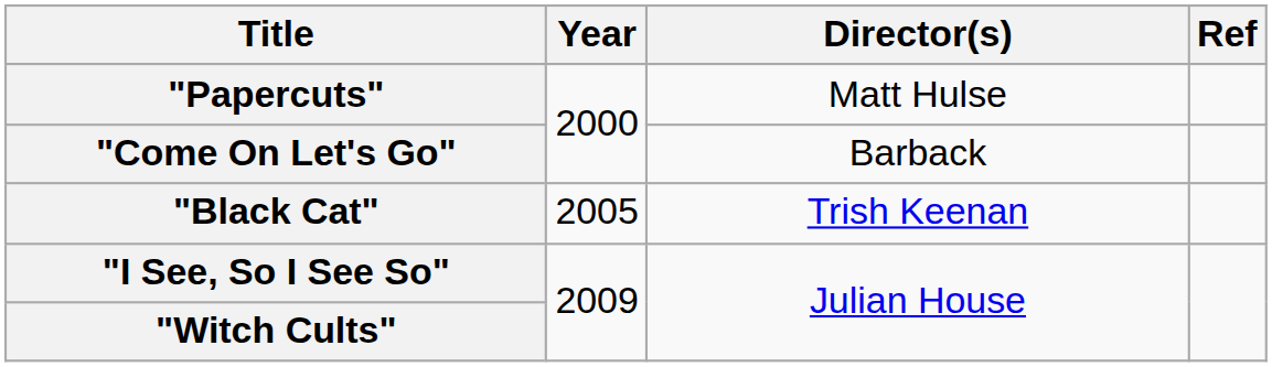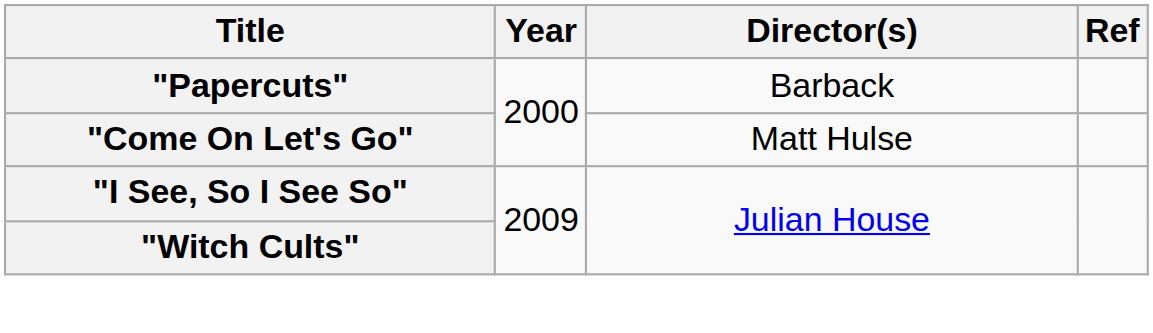 <table class="wikitable plainrowheaders" style="text-align:center">
 <tr>
 <th scope="col" style="width:14em">Title</th>
 <th scope="col">Year</th>
 <th scope="col" style="width:14em">Director(s)</th>
 <th scope="col">Ref</th>
 </tr>
 <tr>
 <th scope="row">"Papercuts"</th>
 <td rowspan="2">2000</td>
-<td>Matt Hulse</td>
+<td>Barback</td>
 <td></td>
 </tr>
 <tr>
 <th scope="row">"Come On Let's Go"</th>
-<td>Barback</td>
-<td></td>
-</tr>
-<tr>
-<th scope="row">"Black Cat"</th>
-<td>2005</td>
-<td><a href='#'>Trish Keenan</a></td>
+<td>Matt Hulse</td>
 <td></td>
 </tr>
 <tr>
 <th scope="row">"I See, So I See So"<br></th>
 <td rowspan="2">2009</td>
 <td rowspan="2"><a href='#'>Julian House</a></td>
 <td rowspan="2"></td>
 </tr>
 <tr>
 <th scope="row">"Witch Cults"<br></th>
 </tr>
 </table>
